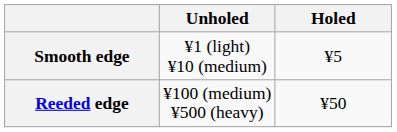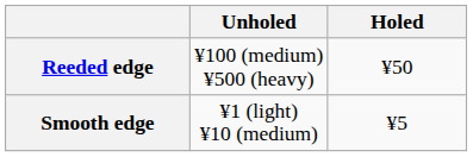 <table class="wikitable" style="text-align:center;">
 <tr>
 <th style="width:40%"></th>
 <th style="width:30%">Unholed</th>
 <th style="width:30%">Holed</th>
 </tr>
 <tr>
+<th><a href='#'>Reeded</a> edge</th>
+<td>¥100 (medium)<br>¥500 (heavy)</td>
+<td>¥50</td>
+</tr>
+<tr>
 <th>Smooth edge</th>
 <td>¥1 (light)<br>¥10 (medium)</td>
 <td>¥5</td>
 </tr>
-<tr>
-<th><a href='#'>Reeded</a> edge</th>
-<td>¥100 (medium)<br>¥500 (heavy)</td>
-<td>¥50</td>
-</tr>
 </table>
